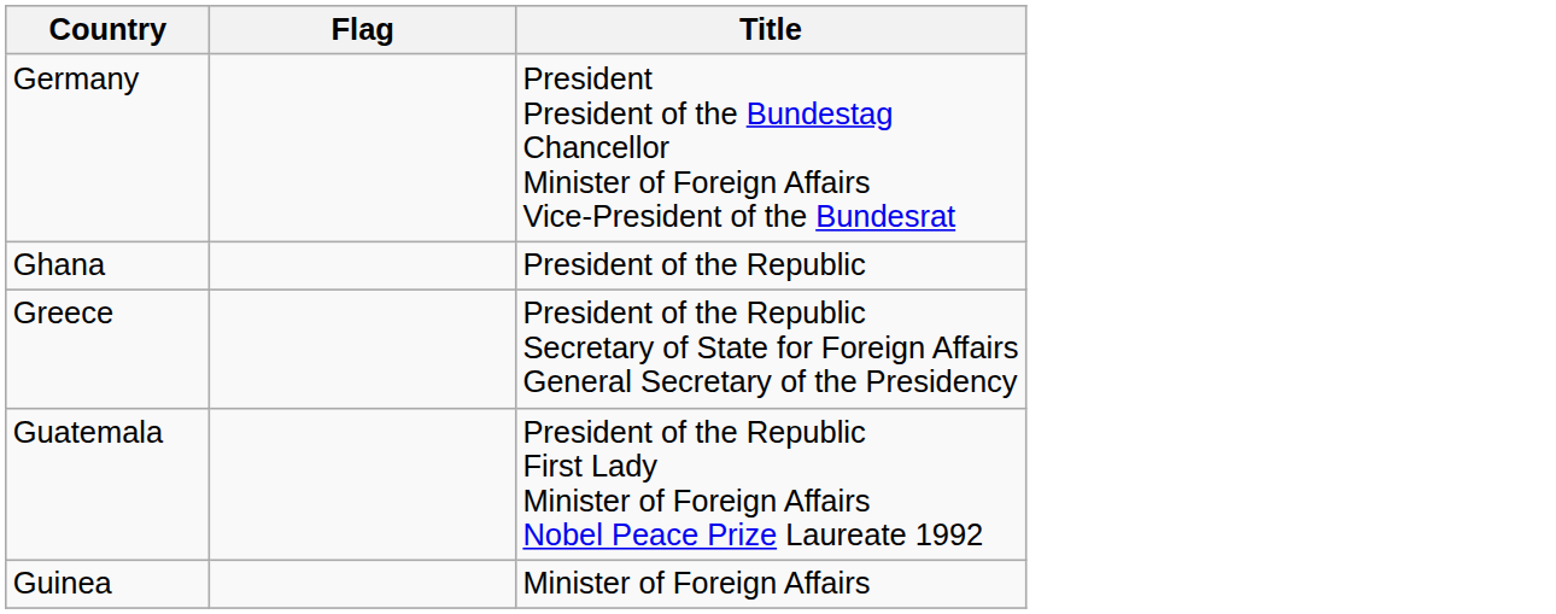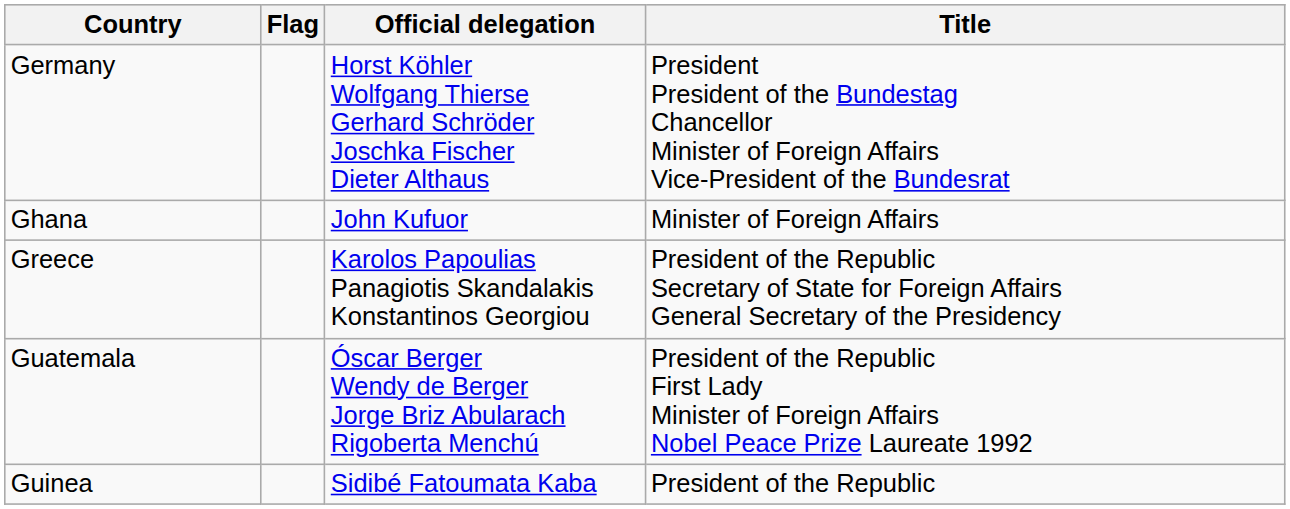 <table class="wikitable">
 <tr>
 <th style="width:20%;">Country</th>
 <th>Flag</th>
+<th style="width:25%;">Official delegation</th>
 <th style="width:50%;">Title</th>
 </tr>
 <tr valign="top">
 <td>Germany</td>
 <td></td>
+<td><a href='#'>Horst Köhler</a><br><a href='#'>Wolfgang Thierse</a><br><a href='#'>Gerhard Schröder</a><br><a href='#'>Joschka Fischer</a><br><a href='#'>Dieter Althaus</a></td>
 <td>President<br>President of the <a href='#'>Bundestag</a><br>Chancellor<br>Minister of Foreign Affairs<br>Vice-President of the <a href='#'>Bundesrat</a></td>
 </tr>
 <tr valign="top">
 <td>Ghana</td>
 <td></td>
-<td>President of the Republic</td>
+<td><a href='#'>John Kufuor</a></td>
+<td>Minister of Foreign Affairs</td>
 </tr>
 <tr valign="top">
 <td>Greece</td>
 <td></td>
+<td><a href='#'>Karolos Papoulias</a><br>Panagiotis Skandalakis<br>Konstantinos Georgiou</td>
 <td>President of the Republic<br>Secretary of State for Foreign Affairs<br>General Secretary of the Presidency</td>
 </tr>
 <tr valign="top">
 <td>Guatemala</td>
 <td></td>
+<td><a href='#'>Óscar Berger</a><br><a href='#'>Wendy de Berger</a><br><a href='#'>Jorge Briz Abularach</a><br><a href='#'>Rigoberta Menchú</a></td>
 <td>President of the Republic<br>First Lady<br>Minister of Foreign Affairs<br><a href='#'>Nobel Peace Prize</a> Laureate 1992</td>
 </tr>
 <tr valign="top">
 <td>Guinea</td>
 <td></td>
-<td>Minister of Foreign Affairs</td>
+<td><a href='#'>Sidibé Fatoumata Kaba</a></td>
+<td>President of the Republic</td>
 </tr>
 </table>
